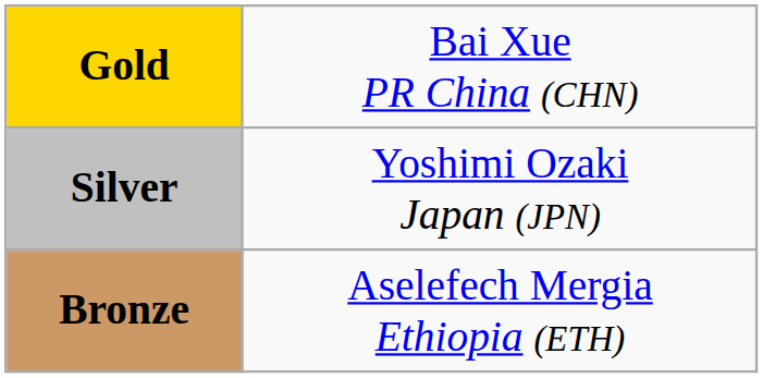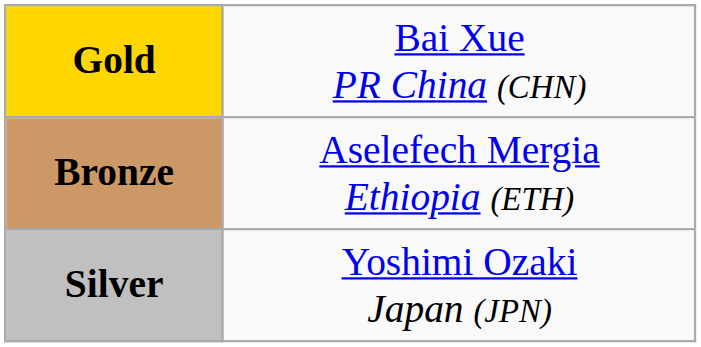 <table class="wikitable" style=" text-align:center; font-size:110%;" width="35%">
 <tr>
 <td bgcolor="gold"><strong>Gold</strong></td>
 <td> <a href='#'>Bai Xue</a><br><em><a href='#'>PR China</a> <small>(CHN)</small></em></td>
 </tr>
 <tr>
+<td bgcolor="CC9966"><strong>Bronze</strong></td>
+<td> <a href='#'>Aselefech Mergia</a><br><em><a href='#'>Ethiopia</a> <small>(ETH)</small></em></td>
+</tr>
+<tr>
 <td bgcolor="silver"><strong>Silver</strong></td>
 <td> <a href='#'>Yoshimi Ozaki</a><br><em>Japan <small>(JPN)</small></em></td>
 </tr>
-<tr>
-<td bgcolor="CC9966"><strong>Bronze</strong></td>
-<td> <a href='#'>Aselefech Mergia</a><br><em><a href='#'>Ethiopia</a> <small>(ETH)</small></em></td>
-</tr>
 </table>
